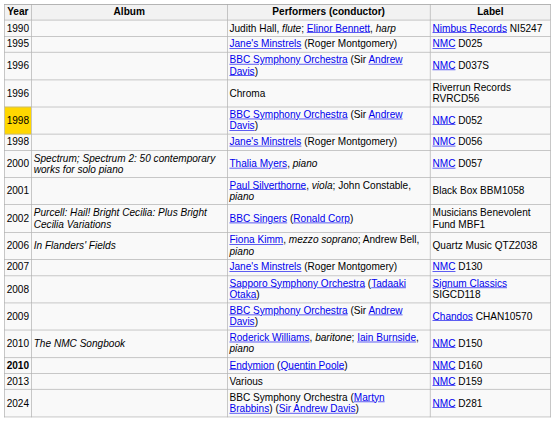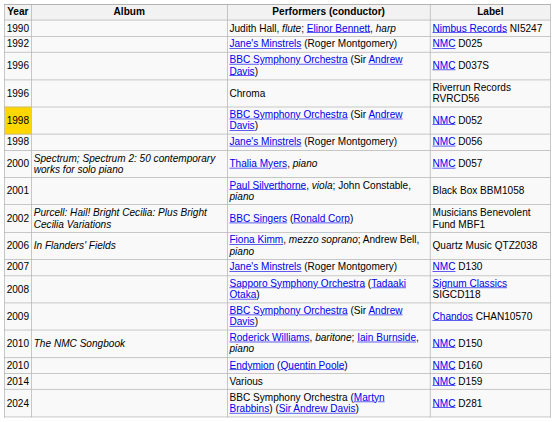 <table class = "wikitable sortable plainrowheaders">
 <tr>
 </tr>
 <tr>
 <th scope="col">Year</th>
 <th scope="col">Album</th>
 <th scope="col">Performers (conductor)</th>
 <th scope="col">Label</th>
 </tr>
 <tr>
 <td>1990</td>
 <td></td>
 <td>Judith Hall, <em>flute</em>; <a href='#'>Elinor Bennett</a>, <em>harp</em></td>
 <td><a href='#'>Nimbus Records</a> NI5247</td>
 </tr>
 <tr>
-<td>1995</td>
+<td>1992</td>
 <td></td>
 <td><a href='#'>Jane's Minstrels</a> (Roger Montgomery)</td>
 <td><a href='#'>NMC</a> D025</td>
 </tr>
 <tr>
 <td>1996</td>
 <td></td>
 <td><a href='#'>BBC Symphony Orchestra</a> (Sir <a href='#'>Andrew Davis</a>)</td>
 <td><a href='#'>NMC</a> D037S</td>
 </tr>
 <tr>
 <td>1996</td>
 <td></td>
 <td>Chroma</td>
 <td>Riverrun Records RVRCD56</td>
 </tr>
 <tr>
 <td style="background: gold;">1998</td>
 <td></td>
 <td><a href='#'>BBC Symphony Orchestra</a> (Sir <a href='#'>Andrew Davis</a>)</td>
 <td><a href='#'>NMC</a> D052</td>
 </tr>
 <tr>
 <td>1998</td>
 <td></td>
 <td><a href='#'>Jane's Minstrels</a> (Roger Montgomery)</td>
 <td><a href='#'>NMC</a> D056</td>
 </tr>
 <tr>
 <td>2000</td>
 <td><em>Spectrum; Spectrum 2: 50 contemporary works for solo piano</em><br></td>
 <td><a href='#'>Thalia Myers</a>, <em>piano</em></td>
 <td><a href='#'>NMC</a> D057</td>
 </tr>
 <tr>
 <td>2001</td>
 <td></td>
 <td><a href='#'>Paul Silverthorne</a>, <em>viola</em>; John Constable, <em>piano</em></td>
 <td>Black Box BBM1058</td>
 </tr>
 <tr>
 <td>2002</td>
 <td><em>Purcell: Hail! Bright Cecilia: Plus Bright Cecilia Variations</em><br></td>
 <td><a href='#'>BBC Singers</a> (<a href='#'>Ronald Corp</a>)</td>
 <td>Musicians Benevolent Fund MBF1</td>
 </tr>
 <tr>
 <td>2006</td>
 <td><em>In Flanders' Fields</em><br></td>
 <td><a href='#'>Fiona Kimm</a>, <em>mezzo soprano</em>; Andrew Bell, <em>piano</em></td>
 <td>Quartz Music QTZ2038</td>
 </tr>
 <tr>
 <td>2007</td>
 <td></td>
 <td><a href='#'>Jane's Minstrels</a> (Roger Montgomery)</td>
 <td><a href='#'>NMC</a> D130</td>
 </tr>
 <tr>
 <td>2008</td>
 <td></td>
 <td><a href='#'>Sapporo Symphony Orchestra</a> (<a href='#'>Tadaaki Otaka</a>)</td>
 <td><a href='#'>Signum Classics</a> SIGCD118</td>
 </tr>
 <tr>
 <td>2009</td>
 <td></td>
 <td><a href='#'>BBC Symphony Orchestra</a> (Sir <a href='#'>Andrew Davis</a>)</td>
 <td><a href='#'>Chandos</a> CHAN10570</td>
 </tr>
 <tr>
 <td>2010</td>
 <td><em>The NMC Songbook</em><br></td>
 <td><a href='#'>Roderick Williams</a>, <em>baritone</em>; <a href='#'>Iain Burnside</a>, <em>piano</em></td>
 <td><a href='#'>NMC</a> D150</td>
 </tr>
 <tr>
-<td><strong>2010</strong></td>
+<td>2010</td>
 <td></td>
 <td><a href='#'>Endymion</a> (<a href='#'>Quentin Poole</a>)</td>
 <td><a href='#'>NMC</a> D160</td>
 </tr>
 <tr>
-<td>2013</td>
+<td>2014</td>
 <td></td>
 <td>Various</td>
 <td><a href='#'>NMC</a> D159</td>
 </tr>
 <tr>
 <td>2024</td>
 <td></td>
 <td>BBC Symphony Orchestra (<a href='#'>Martyn Brabbins</a>) (<a href='#'>Sir Andrew Davis</a>)</td>
 <td><a href='#'>NMC</a> D281</td>
 </tr>
 </table>
